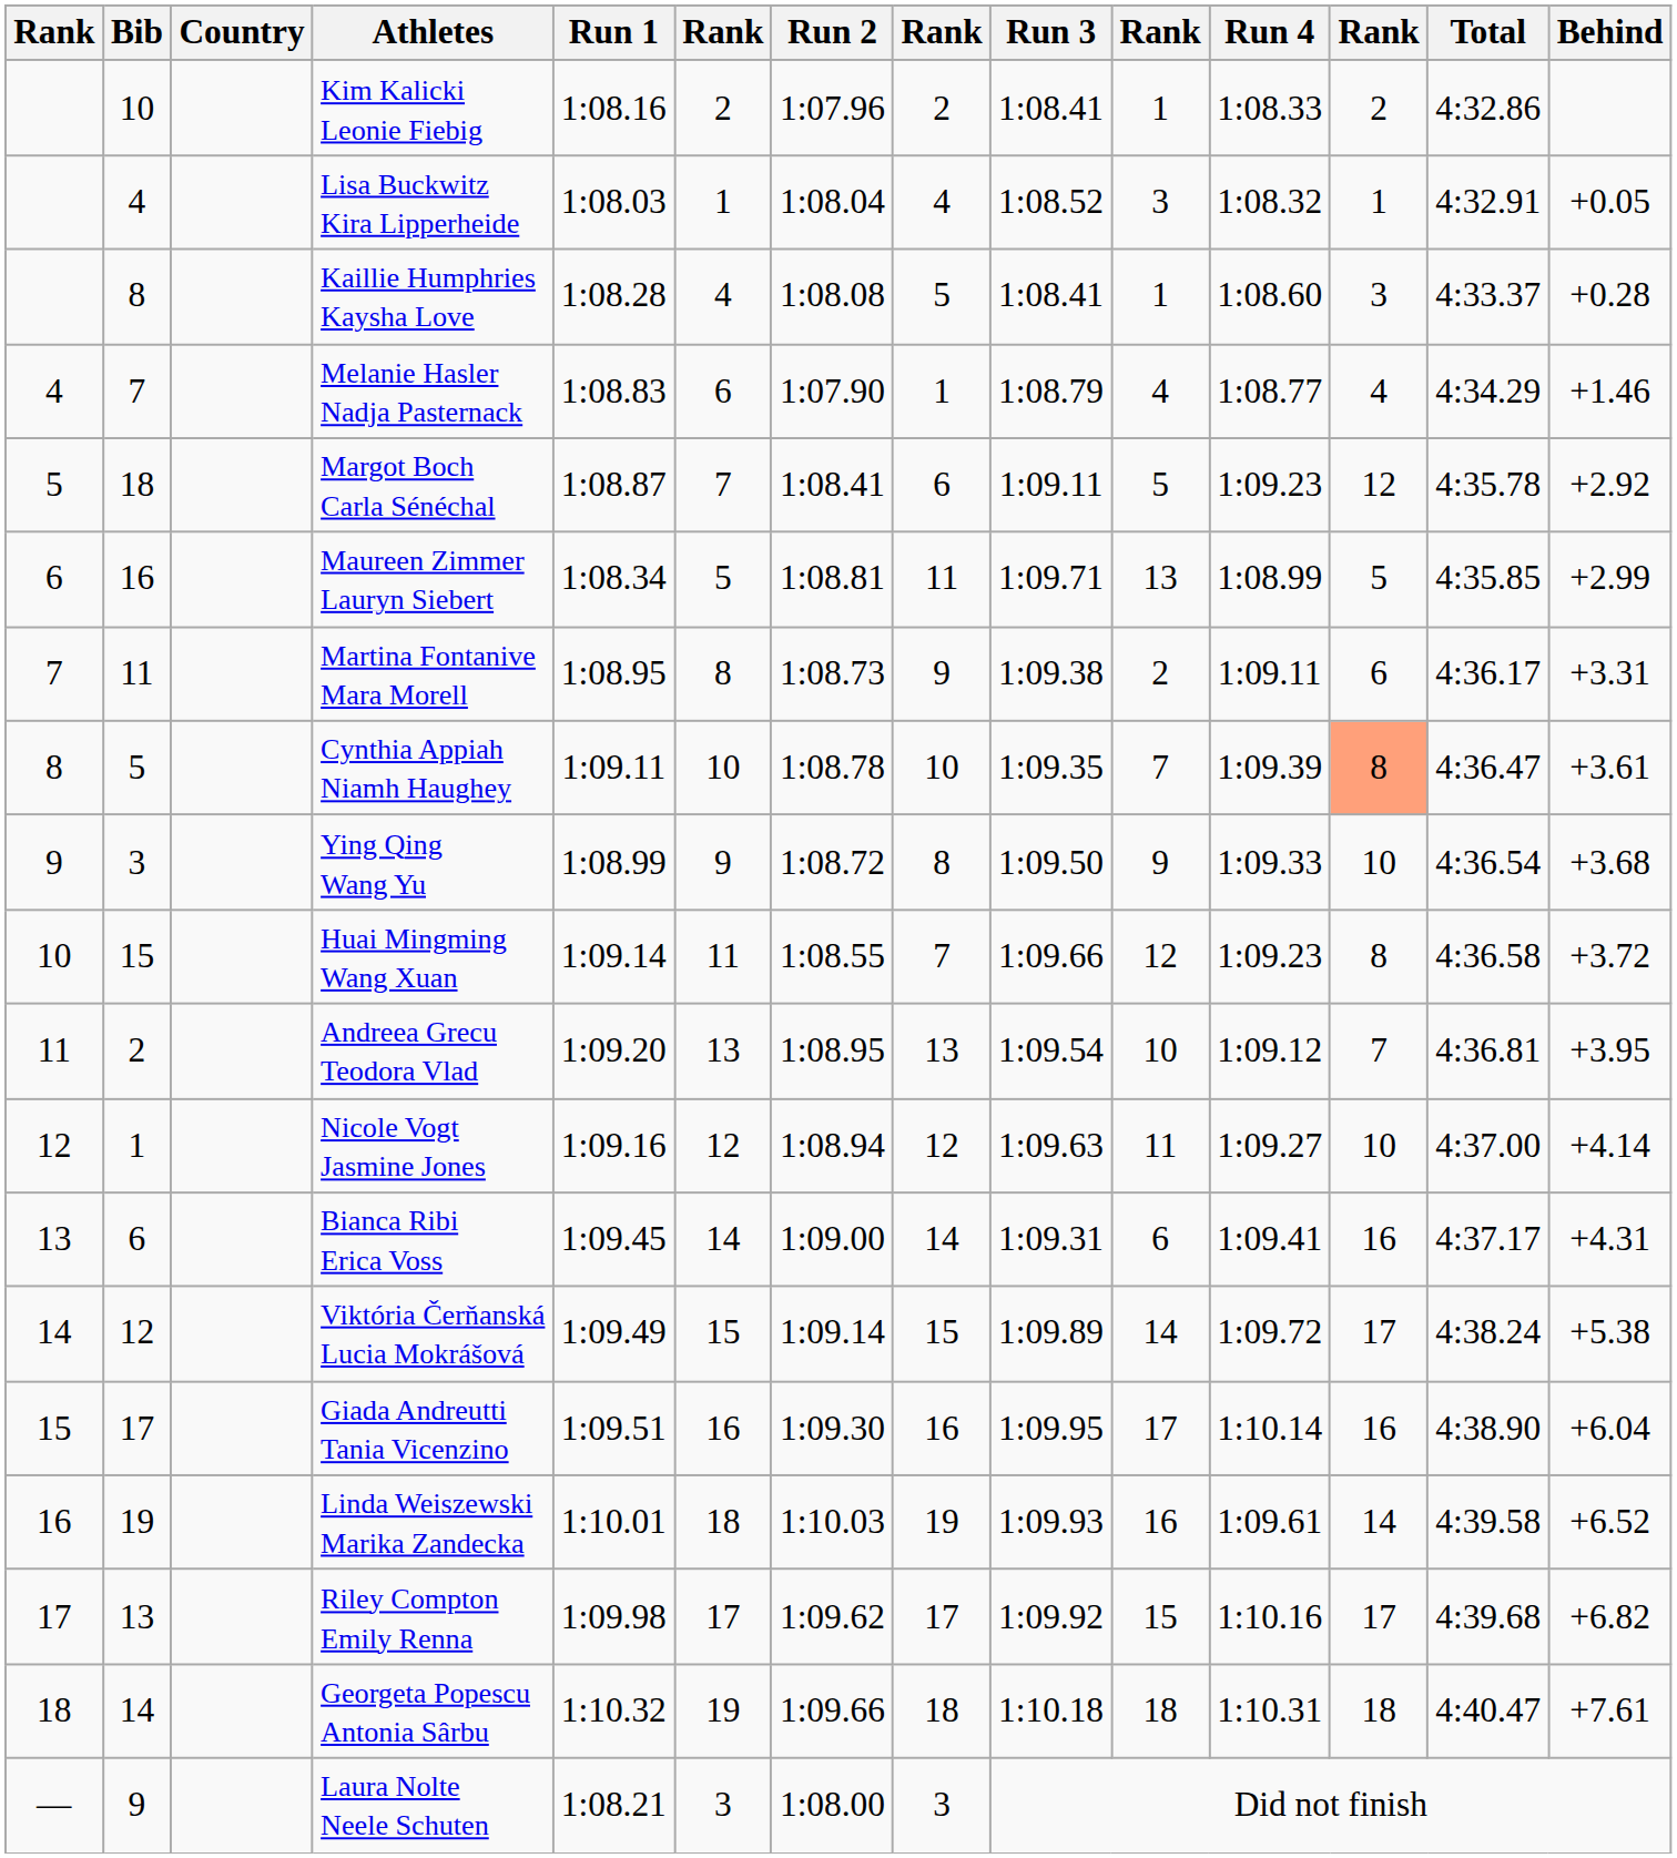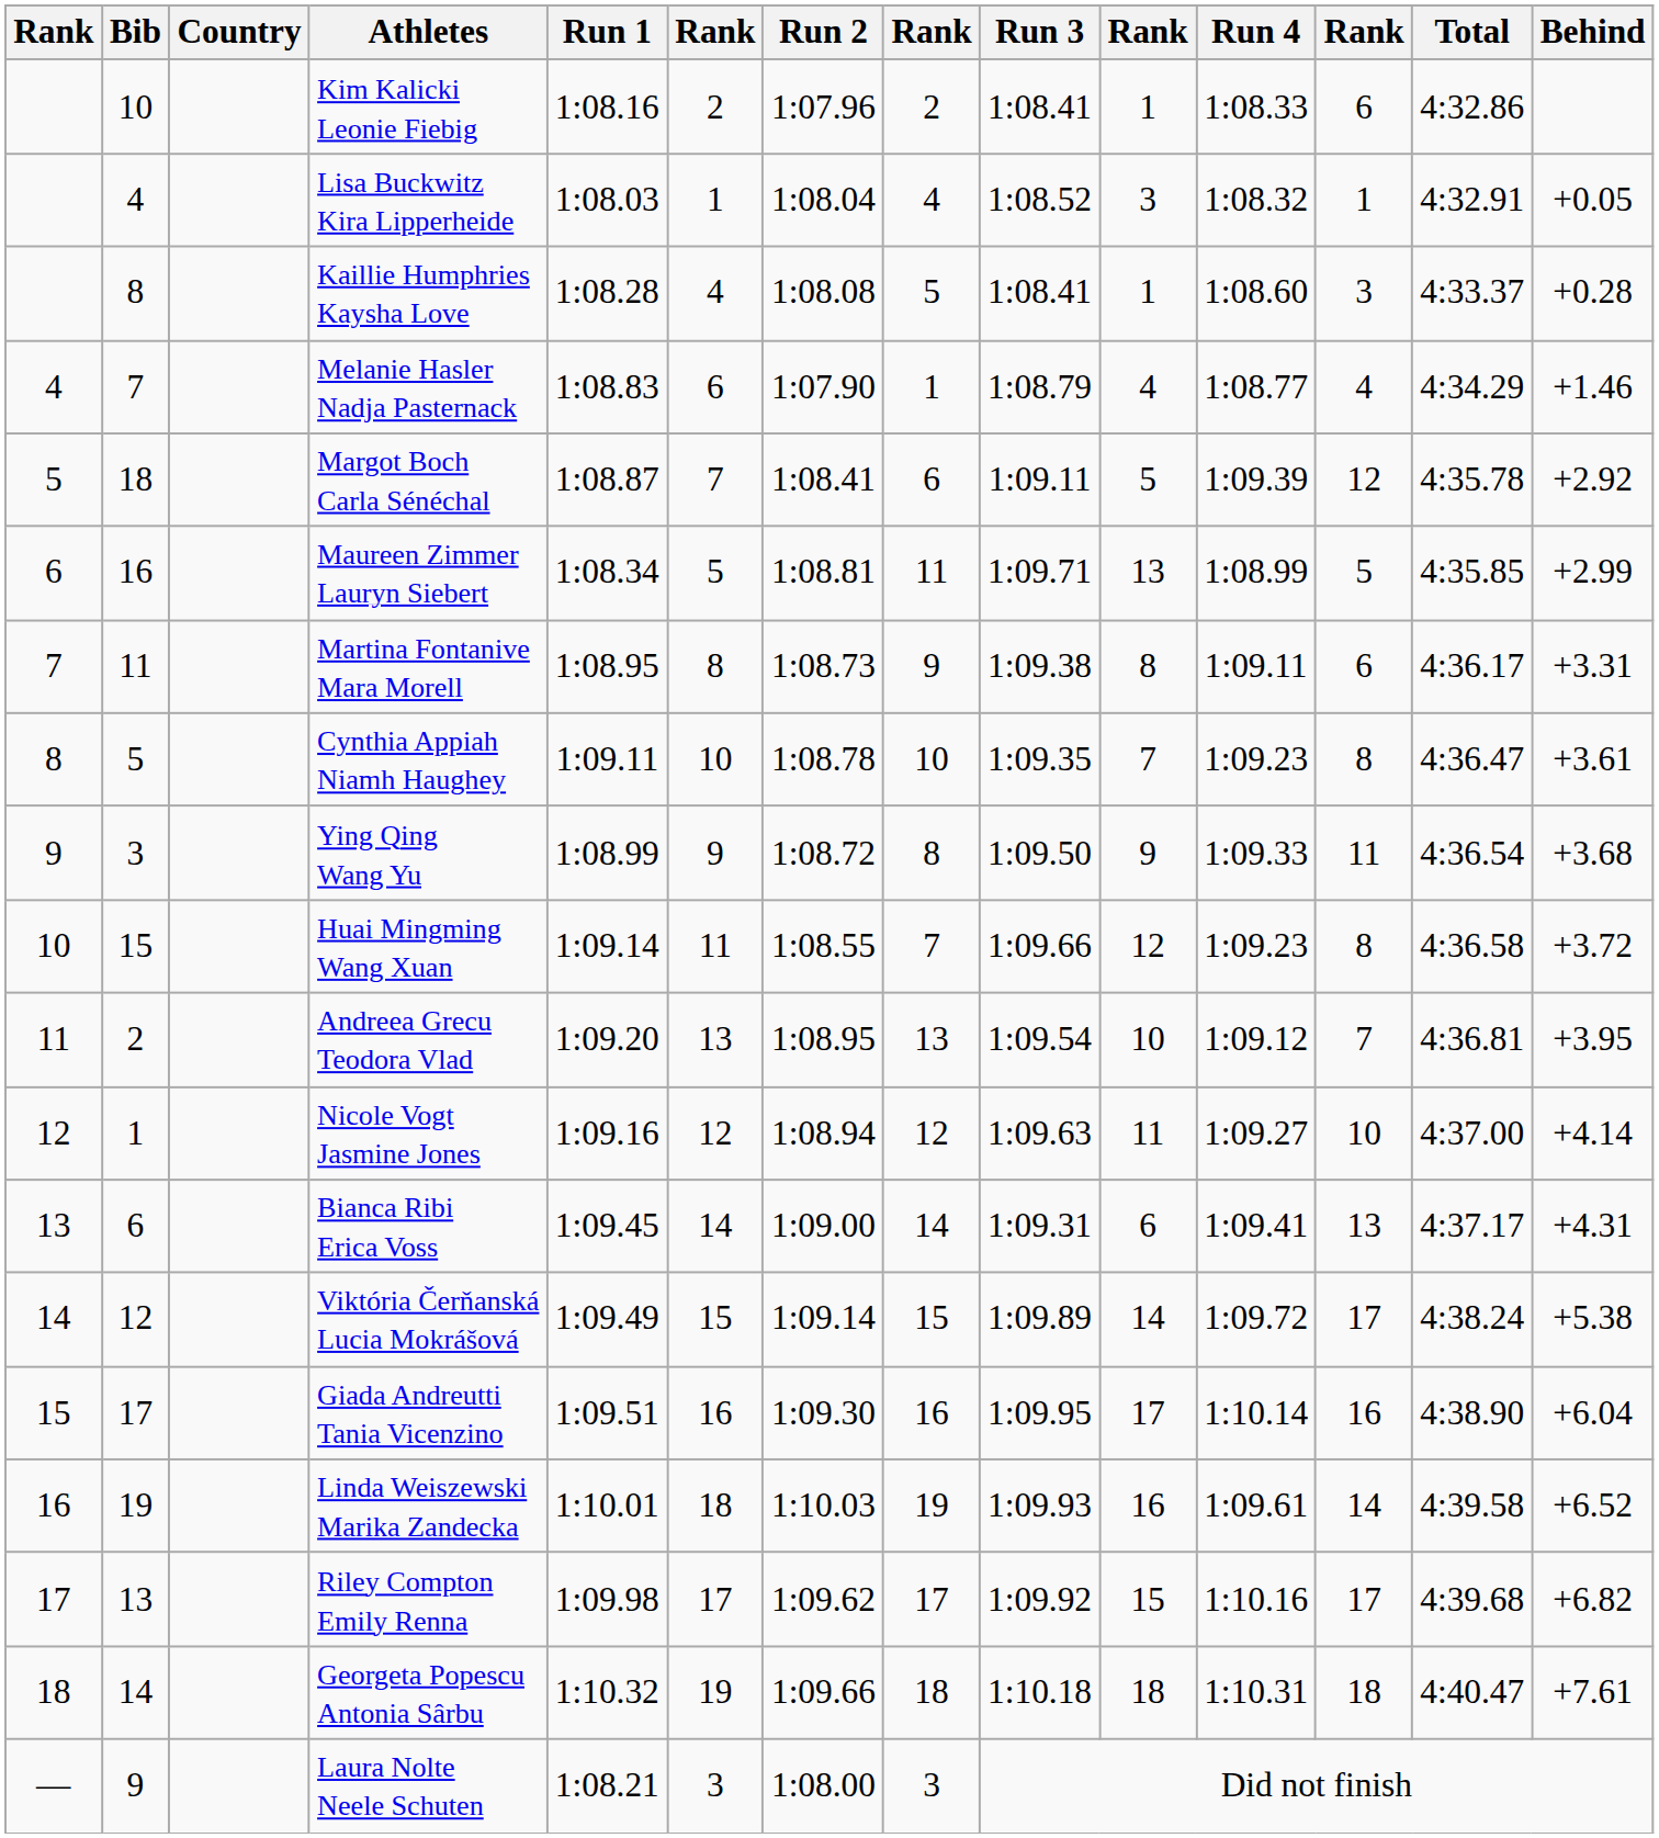 <table class="wikitable sortable" style="text-align:center">
 <tr>
 <th>Rank</th>
 <th>Bib</th>
 <th>Country</th>
 <th>Athletes</th>
 <th>Run 1</th>
 <th>Rank</th>
 <th>Run 2</th>
 <th>Rank</th>
 <th>Run 3</th>
 <th>Rank</th>
 <th>Run 4</th>
 <th>Rank</th>
 <th>Total</th>
 <th>Behind</th>
 </tr>
 <tr>
 <td></td>
 <td>10</td>
 <td align=left></td>
 <td align=left><small><a href='#'>Kim Kalicki</a><br><a href='#'>Leonie Fiebig</a></small></td>
 <td>1:08.16</td>
 <td>2</td>
 <td>1:07.96</td>
 <td>2</td>
 <td>1:08.41</td>
 <td>1</td>
 <td>1:08.33</td>
-<td>2</td>
+<td>6</td>
 <td>4:32.86</td>
 <td></td>
 </tr>
 <tr>
 <td></td>
 <td>4</td>
 <td align=left></td>
 <td align=left><small><a href='#'>Lisa Buckwitz</a><br><a href='#'>Kira Lipperheide</a></small></td>
 <td>1:08.03</td>
 <td>1</td>
 <td>1:08.04</td>
 <td>4</td>
 <td>1:08.52</td>
 <td>3</td>
 <td>1:08.32</td>
 <td>1</td>
 <td>4:32.91</td>
 <td>+0.05</td>
 </tr>
 <tr>
 <td></td>
 <td>8</td>
 <td align=left></td>
 <td align=left><small><a href='#'>Kaillie Humphries</a><br><a href='#'>Kaysha Love</a></small></td>
 <td>1:08.28</td>
 <td>4</td>
 <td>1:08.08</td>
 <td>5</td>
 <td>1:08.41</td>
 <td>1</td>
 <td>1:08.60</td>
 <td>3</td>
 <td>4:33.37</td>
 <td>+0.28</td>
 </tr>
 <tr>
 <td>4</td>
 <td>7</td>
 <td align=left></td>
 <td align=left><small><a href='#'>Melanie Hasler</a><br><a href='#'>Nadja Pasternack</a></small></td>
 <td>1:08.83</td>
 <td>6</td>
 <td>1:07.90</td>
 <td>1</td>
 <td>1:08.79</td>
 <td>4</td>
 <td>1:08.77</td>
 <td>4</td>
 <td>4:34.29</td>
 <td>+1.46</td>
 </tr>
 <tr>
 <td>5</td>
 <td>18</td>
 <td align=left></td>
 <td align=left><small><a href='#'>Margot Boch</a><br><a href='#'>Carla Sénéchal</a></small></td>
 <td>1:08.87</td>
 <td>7</td>
 <td>1:08.41</td>
 <td>6</td>
 <td>1:09.11</td>
 <td>5</td>
-<td>1:09.23</td>
+<td>1:09.39</td>
 <td>12</td>
 <td>4:35.78</td>
 <td>+2.92</td>
 </tr>
 <tr>
 <td>6</td>
 <td>16</td>
 <td align=left></td>
 <td align=left><small><a href='#'>Maureen Zimmer</a><br><a href='#'>Lauryn Siebert</a></small></td>
 <td>1:08.34</td>
 <td>5</td>
 <td>1:08.81</td>
 <td>11</td>
 <td>1:09.71</td>
 <td>13</td>
 <td>1:08.99</td>
 <td>5</td>
 <td>4:35.85</td>
 <td>+2.99</td>
 </tr>
 <tr>
 <td>7</td>
 <td>11</td>
 <td align=left></td>
 <td align=left><small><a href='#'>Martina Fontanive</a><br><a href='#'>Mara Morell</a></small></td>
 <td>1:08.95</td>
 <td>8</td>
 <td>1:08.73</td>
 <td>9</td>
 <td>1:09.38</td>
-<td>2</td>
+<td>8</td>
 <td>1:09.11</td>
 <td>6</td>
 <td>4:36.17</td>
 <td>+3.31</td>
 </tr>
 <tr>
 <td>8</td>
 <td>5</td>
 <td align=left></td>
 <td align=left><small><a href='#'>Cynthia Appiah</a><br><a href='#'>Niamh Haughey</a></small></td>
 <td>1:09.11</td>
 <td>10</td>
 <td>1:08.78</td>
 <td>10</td>
 <td>1:09.35</td>
 <td>7</td>
-<td>1:09.39</td>
-<td style="background: lightsalmon;">8</td>
+<td>1:09.23</td>
+<td>8</td>
 <td>4:36.47</td>
 <td>+3.61</td>
 </tr>
 <tr>
 <td>9</td>
 <td>3</td>
 <td align=left></td>
 <td align=left><small><a href='#'>Ying Qing</a><br><a href='#'>Wang Yu</a></small></td>
 <td>1:08.99</td>
 <td>9</td>
 <td>1:08.72</td>
 <td>8</td>
 <td>1:09.50</td>
 <td>9</td>
 <td>1:09.33</td>
-<td>10</td>
+<td>11</td>
 <td>4:36.54</td>
 <td>+3.68</td>
 </tr>
 <tr>
 <td>10</td>
 <td>15</td>
 <td align=left></td>
 <td align=left><small><a href='#'>Huai Mingming</a><br><a href='#'>Wang Xuan</a></small></td>
 <td>1:09.14</td>
 <td>11</td>
 <td>1:08.55</td>
 <td>7</td>
 <td>1:09.66</td>
 <td>12</td>
 <td>1:09.23</td>
 <td>8</td>
 <td>4:36.58</td>
 <td>+3.72</td>
 </tr>
 <tr>
 <td>11</td>
 <td>2</td>
 <td align=left></td>
 <td align=left><small><a href='#'>Andreea Grecu</a><br><a href='#'>Teodora Vlad</a></small></td>
 <td>1:09.20</td>
 <td>13</td>
 <td>1:08.95</td>
 <td>13</td>
 <td>1:09.54</td>
 <td>10</td>
 <td>1:09.12</td>
 <td>7</td>
 <td>4:36.81</td>
 <td>+3.95</td>
 </tr>
 <tr>
 <td>12</td>
 <td>1</td>
 <td align=left></td>
 <td align=left><small><a href='#'>Nicole Vogt</a><br><a href='#'>Jasmine Jones</a></small></td>
 <td>1:09.16</td>
 <td>12</td>
 <td>1:08.94</td>
 <td>12</td>
 <td>1:09.63</td>
 <td>11</td>
 <td>1:09.27</td>
 <td>10</td>
 <td>4:37.00</td>
 <td>+4.14</td>
 </tr>
 <tr>
 <td>13</td>
 <td>6</td>
 <td align=left></td>
 <td align=left><small><a href='#'>Bianca Ribi</a><br><a href='#'>Erica Voss</a></small></td>
 <td>1:09.45</td>
 <td>14</td>
 <td>1:09.00</td>
 <td>14</td>
 <td>1:09.31</td>
 <td>6</td>
 <td>1:09.41</td>
-<td>16</td>
+<td>13</td>
 <td>4:37.17</td>
 <td>+4.31</td>
 </tr>
 <tr>
 <td>14</td>
 <td>12</td>
 <td align=left></td>
 <td align=left><small><a href='#'>Viktória Čerňanská</a><br><a href='#'>Lucia Mokrášová</a></small></td>
 <td>1:09.49</td>
 <td>15</td>
 <td>1:09.14</td>
 <td>15</td>
 <td>1:09.89</td>
 <td>14</td>
 <td>1:09.72</td>
 <td>17</td>
 <td>4:38.24</td>
 <td>+5.38</td>
 </tr>
 <tr>
 <td>15</td>
 <td>17</td>
 <td align=left></td>
 <td align=left><small><a href='#'>Giada Andreutti</a><br><a href='#'>Tania Vicenzino</a></small></td>
 <td>1:09.51</td>
 <td>16</td>
 <td>1:09.30</td>
 <td>16</td>
 <td>1:09.95</td>
 <td>17</td>
 <td>1:10.14</td>
 <td>16</td>
 <td>4:38.90</td>
 <td>+6.04</td>
 </tr>
 <tr>
 <td>16</td>
 <td>19</td>
 <td align=left></td>
 <td align=left><small><a href='#'>Linda Weiszewski</a><br><a href='#'>Marika Zandecka</a></small></td>
 <td>1:10.01</td>
 <td>18</td>
 <td>1:10.03</td>
 <td>19</td>
 <td>1:09.93</td>
 <td>16</td>
 <td>1:09.61</td>
 <td>14</td>
 <td>4:39.58</td>
 <td>+6.52</td>
 </tr>
 <tr>
 <td>17</td>
 <td>13</td>
 <td align=left></td>
 <td align=left><small><a href='#'>Riley Compton</a><br><a href='#'>Emily Renna</a></small></td>
 <td>1:09.98</td>
 <td>17</td>
 <td>1:09.62</td>
 <td>17</td>
 <td>1:09.92</td>
 <td>15</td>
 <td>1:10.16</td>
 <td>17</td>
 <td>4:39.68</td>
 <td>+6.82</td>
 </tr>
 <tr>
 <td>18</td>
 <td>14</td>
 <td align=left></td>
 <td align=left><small><a href='#'>Georgeta Popescu</a><br><a href='#'>Antonia Sârbu</a></small></td>
 <td>1:10.32</td>
 <td>19</td>
 <td>1:09.66</td>
 <td>18</td>
 <td>1:10.18</td>
 <td>18</td>
 <td>1:10.31</td>
 <td>18</td>
 <td>4:40.47</td>
 <td>+7.61</td>
 </tr>
 <tr>
 <td>—</td>
 <td>9</td>
 <td align=left></td>
 <td align=left><small><a href='#'>Laura Nolte</a><br><a href='#'>Neele Schuten</a></small></td>
 <td>1:08.21</td>
 <td>3</td>
 <td>1:08.00</td>
 <td>3</td>
 <td colspan=6>Did not finish</td>
 </tr>
 </table>
